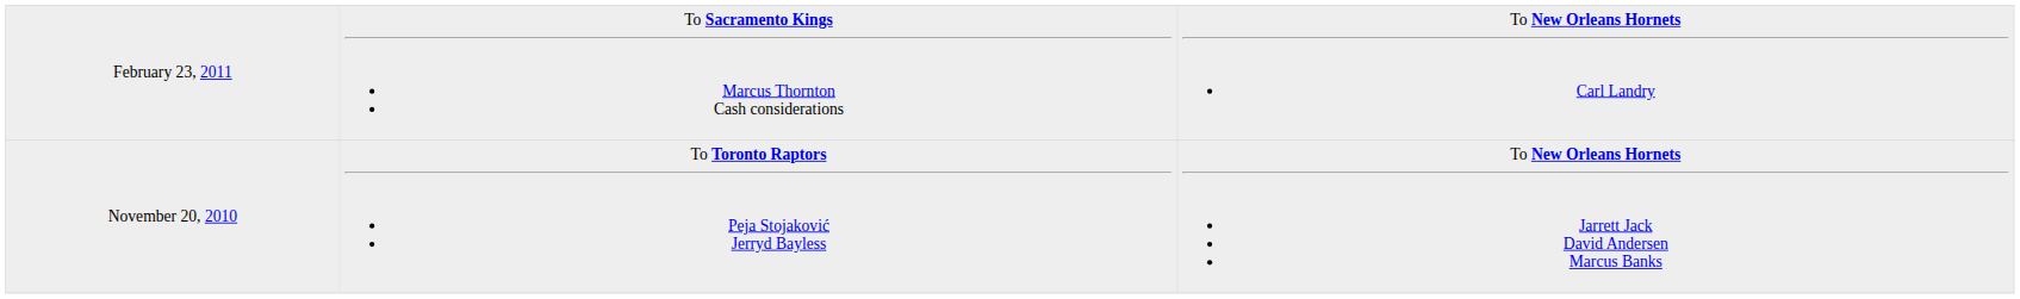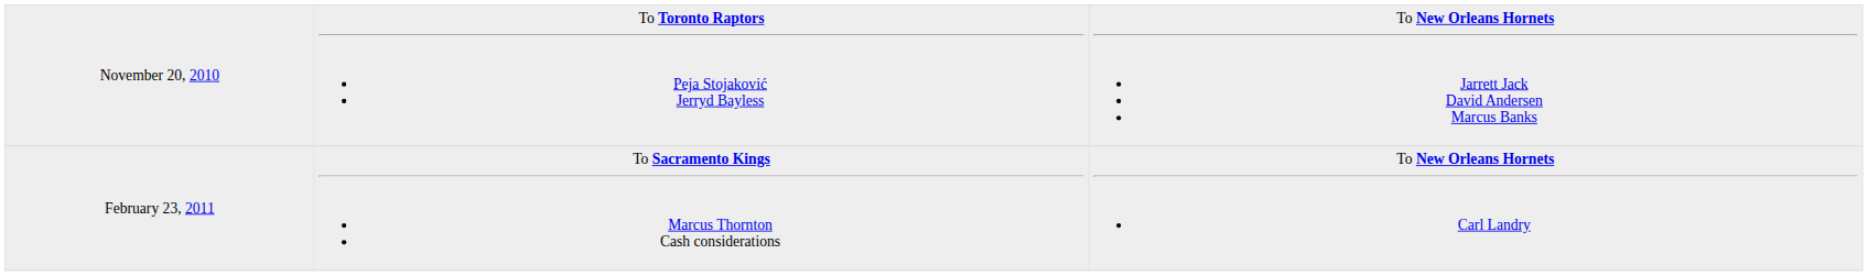 <table border=1 style="border-collapse:collapse; text-align: center; width: 100%" bordercolor="#DFDFDF"  cellpadding="5">
+<tr>
+</tr>
+<tr bgcolor="eeeeee">
+<td style="width:12%">November 20, <a href='#'>2010</a><br></td>
+<td style="width:30%" valign="top">To <strong><a href='#'>Toronto Raptors</a></strong><hr><br><ul><li> <a href='#'>Peja Stojaković</a></li><li> <a href='#'>Jerryd Bayless</a></li></ul></td>
+<td style="width:30%" valign="top">To <strong><a href='#'>New Orleans Hornets</a></strong><hr><br><ul><li> <a href='#'>Jarrett Jack</a></li><li> <a href='#'>David Andersen</a></li><li> <a href='#'>Marcus Banks</a></li></ul></td>
+</tr>
 <tr>
 </tr>
 <tr bgcolor="eeeeee">
 <td style="width:12%">February 23, <a href='#'>2011</a><br></td>
 <td style="width:30%" valign="top">To <strong><a href='#'>Sacramento Kings</a></strong><hr><br><ul><li> <a href='#'>Marcus Thornton</a></li><li>Cash considerations</li></ul></td>
 <td style="width:30%" valign="top">To <strong><a href='#'>New Orleans Hornets</a></strong><hr><br><ul><li> <a href='#'>Carl Landry</a></li></ul></td>
 </tr>
 <tr>
 </tr>
-<tr bgcolor="eeeeee">
-<td style="width:12%">November 20, <a href='#'>2010</a><br></td>
-<td style="width:30%" valign="top">To <strong><a href='#'>Toronto Raptors</a></strong><hr><br><ul><li> <a href='#'>Peja Stojaković</a></li><li> <a href='#'>Jerryd Bayless</a></li></ul></td>
-<td style="width:30%" valign="top">To <strong><a href='#'>New Orleans Hornets</a></strong><hr><br><ul><li> <a href='#'>Jarrett Jack</a></li><li> <a href='#'>David Andersen</a></li><li> <a href='#'>Marcus Banks</a></li></ul></td>
-</tr>
-<tr>
-</tr>
 </table>
